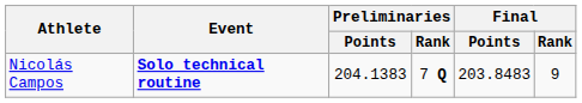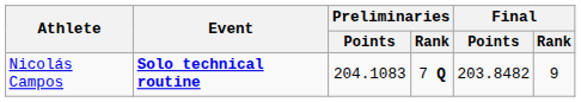 <table class="wikitable" style="text-align:center; font-size:90%; width:50%;">
 <tr>
 <th rowspan="2">Athlete</th>
 <th rowspan="2">Event</th>
 <th colspan="2">Preliminaries</th>
 <th colspan="2">Final</th>
 </tr>
 <tr style="font-size:95%">
 <th>Points</th>
 <th>Rank</th>
 <th>Points</th>
 <th>Rank</th>
 </tr>
 <tr>
 <td align=left><a href='#'>Nicolás Campos</a></td>
 <td align=left><strong><a href='#'>Solo technical routine</a></strong></td>
-<td>204.1383</td>
+<td>204.1083</td>
 <td>7 <strong>Q</strong></td>
-<td>203.8483</td>
+<td>203.8482</td>
 <td>9</td>
 </tr>
 </table>
